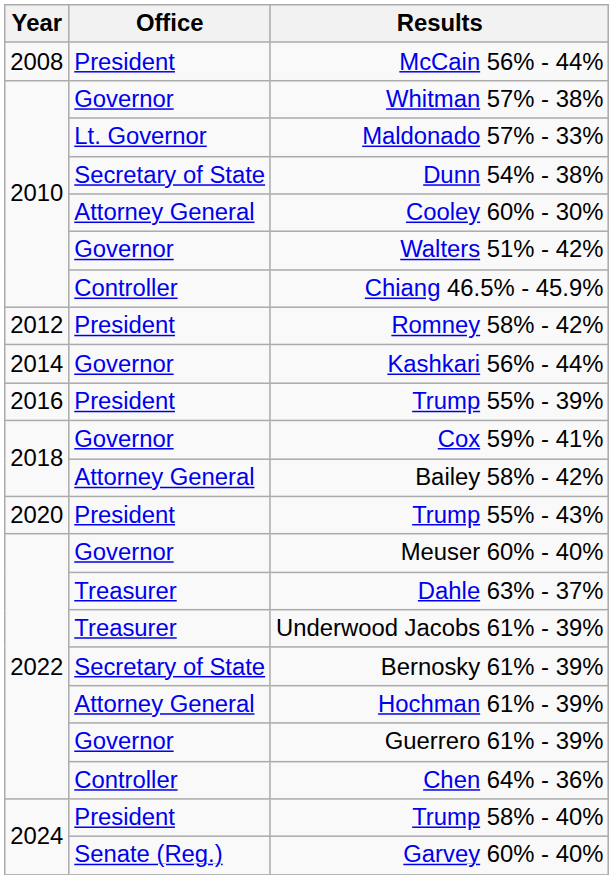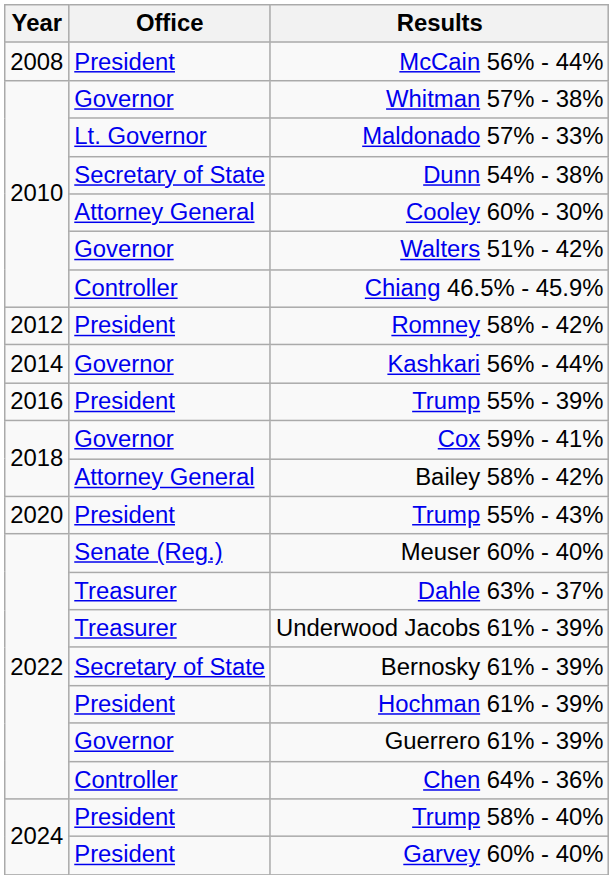 <table class=wikitable>
 <tr>
 <th>Year</th>
 <th>Office</th>
 <th>Results</th>
 </tr>
 <tr>
 <td>2008</td>
 <td><a href='#'>President</a></td>
 <td align="right" ><a href='#'>McCain</a> 56% - 44%</td>
 </tr>
 <tr>
 <td rowspan=6>2010</td>
 <td><a href='#'>Governor</a></td>
 <td align="right" ><a href='#'>Whitman</a> 57% - 38%</td>
 </tr>
 <tr>
 <td><a href='#'>Lt. Governor</a></td>
 <td align="right" ><a href='#'>Maldonado</a> 57% - 33%</td>
 </tr>
 <tr>
 <td><a href='#'>Secretary of State</a></td>
 <td align="right" ><a href='#'>Dunn</a> 54% - 38%</td>
 </tr>
 <tr>
 <td><a href='#'>Attorney General</a></td>
 <td align="right" ><a href='#'>Cooley</a> 60% - 30%</td>
 </tr>
 <tr>
 <td><a href='#'>Governor</a></td>
 <td align="right" ><a href='#'>Walters</a> 51% - 42%</td>
 </tr>
 <tr>
 <td><a href='#'>Controller</a></td>
 <td align="right" ><a href='#'>Chiang</a> 46.5% - 45.9%</td>
 </tr>
 <tr>
 <td>2012</td>
 <td><a href='#'>President</a></td>
 <td align="right" ><a href='#'>Romney</a> 58% - 42%</td>
 </tr>
 <tr>
 <td>2014</td>
 <td><a href='#'>Governor</a></td>
 <td align="right" ><a href='#'>Kashkari</a> 56% - 44%</td>
 </tr>
 <tr>
 <td>2016</td>
 <td><a href='#'>President</a></td>
 <td align="right" ><a href='#'>Trump</a> 55% - 39%</td>
 </tr>
 <tr>
 <td rowspan=2>2018</td>
 <td><a href='#'>Governor</a></td>
 <td align="right" ><a href='#'>Cox</a> 59% - 41%</td>
 </tr>
 <tr>
 <td><a href='#'>Attorney General</a></td>
 <td align="right" >Bailey 58% - 42%</td>
 </tr>
 <tr>
 <td>2020</td>
 <td><a href='#'>President</a></td>
 <td align="right" ><a href='#'>Trump</a> 55% - 43%</td>
 </tr>
 <tr>
 <td rowspan=7>2022</td>
-<td><a href='#'>Governor</a></td>
+<td><a href='#'>Senate (Reg.)</a></td>
 <td align="right" >Meuser 60% - 40%</td>
 </tr>
 <tr>
 <td><a href='#'>Treasurer</a></td>
 <td align="right" ><a href='#'>Dahle</a> 63% - 37%</td>
 </tr>
 <tr>
 <td><a href='#'>Treasurer</a></td>
 <td align="right" >Underwood Jacobs 61% - 39%</td>
 </tr>
 <tr>
 <td><a href='#'>Secretary of State</a></td>
 <td align="right" >Bernosky 61% - 39%</td>
 </tr>
 <tr>
-<td><a href='#'>Attorney General</a></td>
+<td><a href='#'>President</a></td>
 <td align="right" ><a href='#'>Hochman</a> 61% - 39%</td>
 </tr>
 <tr>
 <td><a href='#'>Governor</a></td>
 <td align="right" >Guerrero 61% - 39%</td>
 </tr>
 <tr>
 <td><a href='#'>Controller</a></td>
 <td align="right" ><a href='#'>Chen</a> 64% - 36%</td>
 </tr>
 <tr>
 <td rowspan=2>2024</td>
 <td><a href='#'>President</a></td>
 <td align="right" ><a href='#'>Trump</a> 58% - 40%</td>
 </tr>
 <tr>
-<td><a href='#'>Senate (Reg.)</a></td>
+<td><a href='#'>President</a></td>
 <td align="right" ><a href='#'>Garvey</a> 60% - 40%</td>
 </tr>
 </table>
